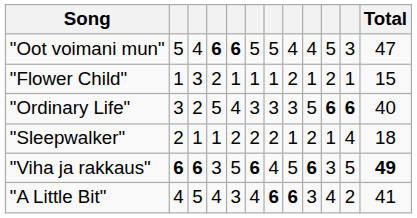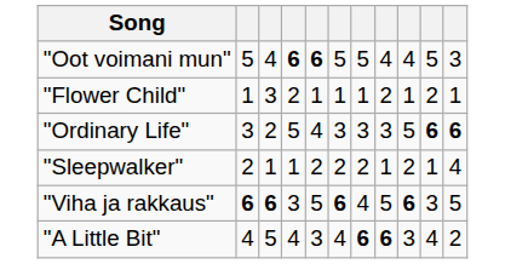 <table class="wikitable plainrowheaders" style="margin: 1em auto 1em auto; text-align:center;">
 <tr>
 <th>Song</th>
 <th></th>
 <th></th>
 <th></th>
 <th></th>
 <th></th>
 <th></th>
 <th></th>
 <th></th>
 <th></th>
 <th></th>
-<th>Total</th>
 </tr>
 <tr>
 <td align="left">"Oot voimani mun"</td>
 <td>5</td>
 <td>4</td>
 <td><strong>6</strong></td>
 <td><strong>6</strong></td>
 <td>5</td>
 <td>5</td>
 <td>4</td>
 <td>4</td>
 <td>5</td>
 <td>3</td>
-<td>47</td>
 </tr>
 <tr>
 <td align="left">"Flower Child"</td>
 <td>1</td>
 <td>3</td>
 <td>2</td>
 <td>1</td>
 <td>1</td>
 <td>1</td>
 <td>2</td>
 <td>1</td>
 <td>2</td>
 <td>1</td>
-<td>15</td>
 </tr>
 <tr>
 <td align="left">"Ordinary Life"</td>
 <td>3</td>
 <td>2</td>
 <td>5</td>
 <td>4</td>
 <td>3</td>
 <td>3</td>
 <td>3</td>
 <td>5</td>
 <td><strong>6</strong></td>
 <td><strong>6</strong></td>
-<td>40</td>
 </tr>
 <tr>
 <td align="left">"Sleepwalker"</td>
 <td>2</td>
 <td>1</td>
 <td>1</td>
 <td>2</td>
 <td>2</td>
 <td>2</td>
 <td>1</td>
 <td>2</td>
 <td>1</td>
 <td>4</td>
-<td>18</td>
 </tr>
 <tr>
 <td align="left">"Viha ja rakkaus"</td>
 <td><strong>6</strong></td>
 <td><strong>6</strong></td>
 <td>3</td>
 <td>5</td>
 <td><strong>6</strong></td>
 <td>4</td>
 <td>5</td>
 <td><strong>6</strong></td>
 <td>3</td>
 <td>5</td>
-<td><strong>49</strong></td>
 </tr>
 <tr>
 <td align="left">"A Little Bit"</td>
 <td>4</td>
 <td>5</td>
 <td>4</td>
 <td>3</td>
 <td>4</td>
 <td><strong>6</strong></td>
 <td><strong>6</strong></td>
 <td>3</td>
 <td>4</td>
 <td>2</td>
-<td>41</td>
 </tr>
 </table>
